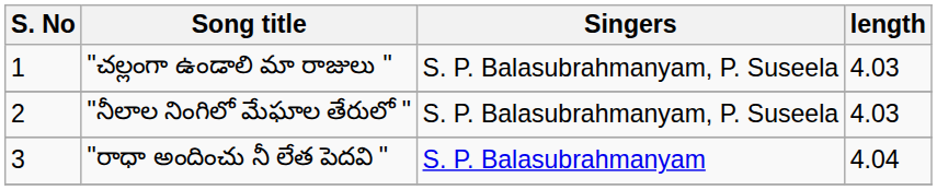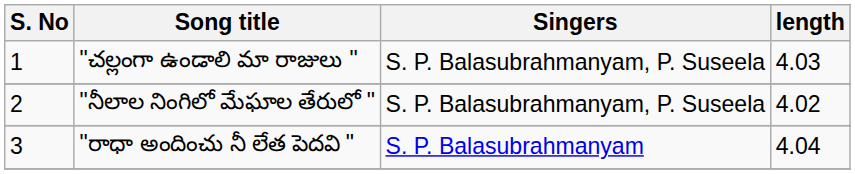 <table class="wikitable">
 <tr>
 <th>S. No</th>
 <th>Song title</th>
 <th>Singers</th>
 <th>length</th>
 </tr>
 <tr>
 <td>1</td>
 <td>"చల్లంగా ఉండాలి మా రాజులు "</td>
 <td>S. P. Balasubrahmanyam, P. Suseela</td>
 <td>4.03</td>
 </tr>
 <tr>
 </tr>
 <tr>
 <td>2</td>
 <td>"నీలాల నింగిలో మేఘాల తేరులో "</td>
 <td>S. P. Balasubrahmanyam, P. Suseela</td>
-<td>4.03</td>
+<td>4.02</td>
 </tr>
 <tr>
 </tr>
 <tr>
 <td>3</td>
 <td>"రాధా అందించు నీ లేత పెదవి "</td>
 <td><a href='#'>S. P. Balasubrahmanyam</a></td>
 <td>4.04</td>
 </tr>
 <tr>
 </tr>
 </table>
